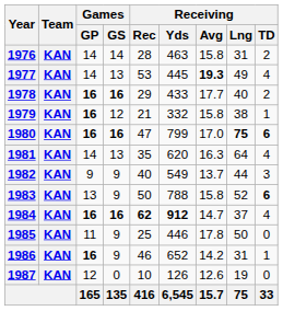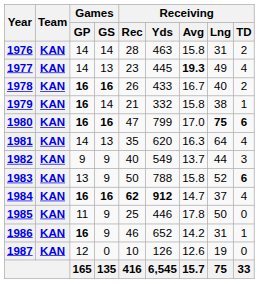 <table class="wikitable" style="text-align:center">
 <tr>
 <th rowspan="2">Year</th>
 <th rowspan="2">Team</th>
 <th colspan="2">Games</th>
 <th colspan="5">Receiving</th>
 </tr>
 <tr>
 <th>GP</th>
 <th>GS</th>
 <th>Rec</th>
 <th>Yds</th>
 <th>Avg</th>
 <th>Lng</th>
 <th>TD</th>
 </tr>
 <tr>
 <th><a href='#'>1976</a></th>
 <th><a href='#'>KAN</a></th>
 <td>14</td>
 <td>14</td>
 <td>28</td>
 <td>463</td>
 <td>15.8</td>
 <td>31</td>
 <td>2</td>
 </tr>
 <tr>
 <th><a href='#'>1977</a></th>
 <th><a href='#'>KAN</a></th>
 <td>14</td>
 <td>13</td>
-<td>53</td>
+<td>23</td>
 <td>445</td>
 <td><strong>19.3</strong></td>
 <td>49</td>
 <td>4</td>
 </tr>
 <tr>
 <th><a href='#'>1978</a></th>
 <th><a href='#'>KAN</a></th>
 <td><strong>16</strong></td>
 <td><strong>16</strong></td>
-<td>29</td>
+<td>26</td>
 <td>433</td>
-<td>17.7</td>
+<td>16.7</td>
 <td>40</td>
 <td>2</td>
 </tr>
 <tr>
 <th><a href='#'>1979</a></th>
 <th><a href='#'>KAN</a></th>
 <td><strong>16</strong></td>
-<td>12</td>
+<td>14</td>
 <td>21</td>
 <td>332</td>
 <td>15.8</td>
 <td>38</td>
 <td>1</td>
 </tr>
 <tr>
 <th><a href='#'>1980</a></th>
 <th><a href='#'>KAN</a></th>
 <td><strong>16</strong></td>
 <td><strong>16</strong></td>
 <td>47</td>
 <td>799</td>
 <td>17.0</td>
 <td><strong>75</strong></td>
 <td><strong>6</strong></td>
 </tr>
 <tr>
 <th><a href='#'>1981</a></th>
 <th><a href='#'>KAN</a></th>
 <td>14</td>
 <td>13</td>
 <td>35</td>
 <td>620</td>
 <td>16.3</td>
 <td>64</td>
 <td>4</td>
 </tr>
 <tr>
 <th><a href='#'>1982</a></th>
 <th><a href='#'>KAN</a></th>
 <td>9</td>
 <td>9</td>
 <td>40</td>
 <td>549</td>
 <td>13.7</td>
 <td>44</td>
 <td>3</td>
 </tr>
 <tr>
 <th><a href='#'>1983</a></th>
 <th><a href='#'>KAN</a></th>
 <td>13</td>
 <td>9</td>
 <td>50</td>
 <td>788</td>
 <td>15.8</td>
 <td>52</td>
 <td><strong>6</strong></td>
 </tr>
 <tr>
 <th><a href='#'>1984</a></th>
 <th><a href='#'>KAN</a></th>
 <td><strong>16</strong></td>
 <td><strong>16</strong></td>
 <td><strong>62</strong></td>
 <td><strong>912</strong></td>
 <td>14.7</td>
 <td>37</td>
 <td>4</td>
 </tr>
 <tr>
 <th><a href='#'>1985</a></th>
 <th><a href='#'>KAN</a></th>
 <td>11</td>
 <td>9</td>
 <td>25</td>
 <td>446</td>
 <td>17.8</td>
 <td>50</td>
 <td>0</td>
 </tr>
 <tr>
 <th><a href='#'>1986</a></th>
 <th><a href='#'>KAN</a></th>
 <td><strong>16</strong></td>
 <td>9</td>
 <td>46</td>
 <td>652</td>
 <td>14.2</td>
 <td>31</td>
 <td>1</td>
 </tr>
 <tr>
 <th><a href='#'>1987</a></th>
 <th><a href='#'>KAN</a></th>
 <td>12</td>
 <td>0</td>
 <td>10</td>
 <td>126</td>
 <td>12.6</td>
 <td>19</td>
 <td>0</td>
 </tr>
 <tr>
 <th colspan="2"></th>
 <th>165</th>
 <th>135</th>
 <th>416</th>
 <th>6,545</th>
 <th>15.7</th>
 <th>75</th>
 <th>33</th>
 </tr>
 </table>
